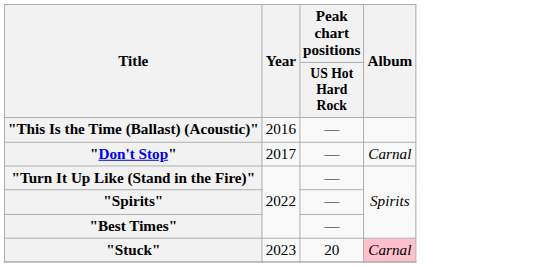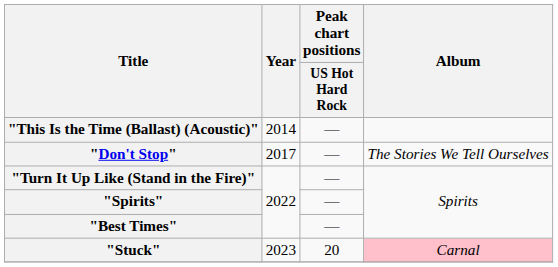 <table class="wikitable plainrowheaders" style="text-align:center;">
 <tr>
 <th scope="col" rowspan="2">Title</th>
 <th scope="col" rowspan="2">Year</th>
 <th scope="col" colspan="1">Peak chart positions</th>
 <th rowspan="2" scope="col">Album</th>
 </tr>
 <tr>
 <th scope="col" style="width:3em;font-size:90%;">US Hot Hard Rock</th>
 </tr>
 <tr>
 <th scope="row">"This Is the Time (Ballast) (Acoustic)"</th>
-<td>2016</td>
+<td>2014</td>
 <td>—</td>
 <td></td>
 </tr>
 <tr>
 <th scope="row">"<a href='#'>Don't Stop</a>" </th>
 <td>2017</td>
 <td>—</td>
-<td><em>Carnal</em></td>
+<td><em>The Stories We Tell Ourselves</em></td>
 </tr>
 <tr>
 <th scope="row">"Turn It Up Like (Stand in the Fire)"</th>
 <td rowspan="3">2022</td>
 <td>—</td>
 <td rowspan="3"><em>Spirits</em></td>
 </tr>
 <tr>
 <th scope="row">"Spirits"</th>
 <td>—</td>
 </tr>
 <tr>
 <th scope="row">"Best Times" </th>
 <td>—</td>
 </tr>
 <tr>
 <th scope="row">"Stuck" </th>
 <td>2023</td>
 <td>20</td>
 <td style="background: pink;"><em>Carnal</em></td>
 </tr>
 <tr>
 </tr>
 </table>
